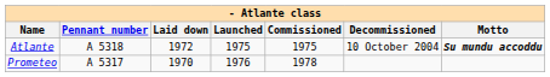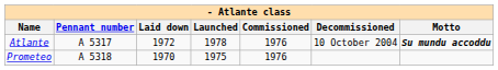 <table border="1" class="sortable wikitable">
 <tr>
 <th colspan="11" style="background:#ffdead;"> - Atlante class</th>
 </tr>
 <tr>
 <th>Name</th>
 <th><a href='#'>Pennant number</a></th>
 <th>Laid down</th>
 <th>Launched</th>
 <th>Commissioned</th>
 <th>Decommissioned</th>
 <th>Motto</th>
 </tr>
 <tr>
 <td style="text-align:center;"><em><a href='#'>Atlante</a></em></td>
-<td style="text-align:center;">A 5318 </td>
+<td style="text-align:center;">A 5317</td>
 <td style="text-align:center;">1972</td>
-<td style="text-align:center;">1975</td>
-<td style="text-align:center;">1975</td>
+<td style="text-align:center;">1978</td>
+<td style="text-align:center;">1976</td>
 <td style="text-align:center;">10 October 2004</td>
 <td style="text-align:center;"><strong><em>Su mundu accoddu</em></strong></td>
 </tr>
 <tr>
 <td style="text-align:center;"><em><a href='#'>Prometeo</a></em></td>
-<td style="text-align:center;">A 5317</td>
+<td style="text-align:center;">A 5318 </td>
 <td style="text-align:center;">1970</td>
+<td style="text-align:center;">1975</td>
 <td style="text-align:center;">1976</td>
-<td style="text-align:center;">1978</td>
 <td style="text-align:center;"></td>
 <td style="text-align:center;"></td>
 </tr>
 </table>
